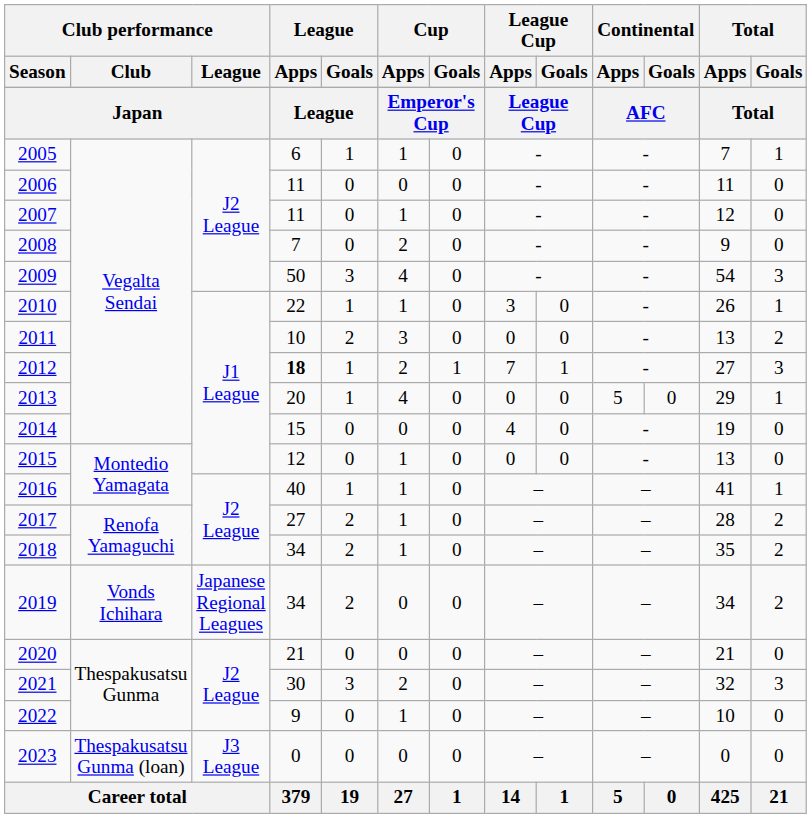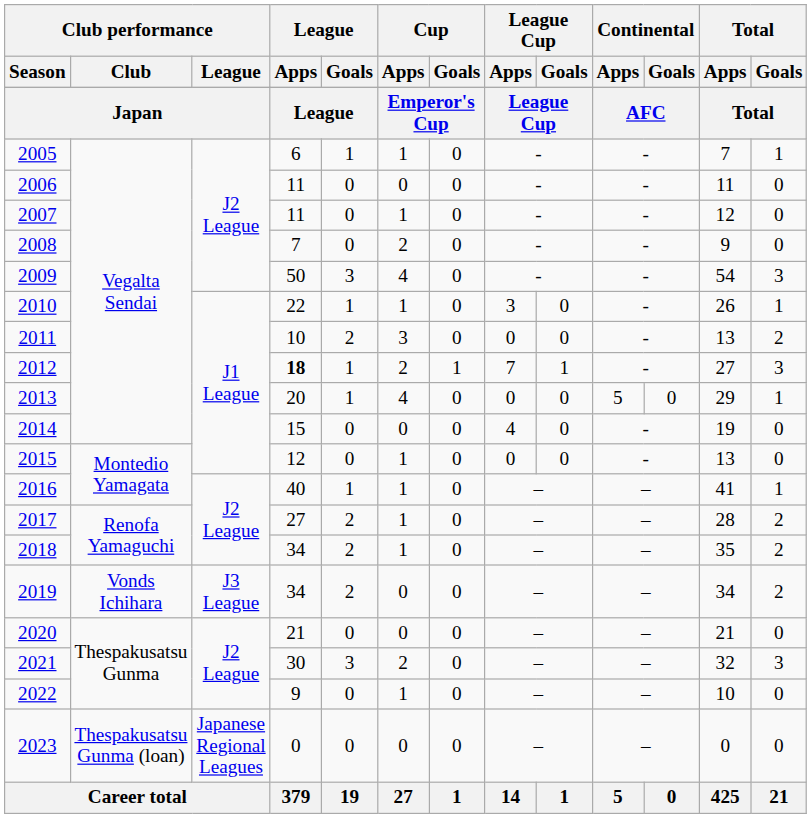 <table class="wikitable" style="text-align:center">
 <tr>
 <th colspan=3>Club performance</th>
 <th colspan=2>League</th>
 <th colspan=2>Cup</th>
 <th colspan=2>League Cup</th>
 <th colspan=2>Continental</th>
 <th colspan=2>Total</th>
 </tr>
 <tr>
 <th>Season</th>
 <th>Club</th>
 <th>League</th>
 <th>Apps</th>
 <th>Goals</th>
 <th>Apps</th>
 <th>Goals</th>
 <th>Apps</th>
 <th>Goals</th>
 <th>Apps</th>
 <th>Goals</th>
 <th>Apps</th>
 <th>Goals</th>
 </tr>
 <tr>
 </tr>
 <tr>
 <th colspan=3>Japan</th>
 <th colspan=2>League</th>
 <th colspan=2><a href='#'>Emperor's Cup</a></th>
 <th colspan=2><a href='#'>League Cup</a></th>
 <th colspan=2><a href='#'>AFC</a></th>
 <th colspan=2>Total</th>
 </tr>
 <tr>
 <td><a href='#'>2005</a></td>
 <td rowspan="10"><a href='#'>Vegalta Sendai</a></td>
 <td rowspan="5"><a href='#'>J2 League</a></td>
 <td>6</td>
 <td>1</td>
 <td>1</td>
 <td>0</td>
 <td colspan="2">-</td>
 <td colspan="2">-</td>
 <td>7</td>
 <td>1</td>
 </tr>
 <tr>
 <td><a href='#'>2006</a></td>
 <td>11</td>
 <td>0</td>
 <td>0</td>
 <td>0</td>
 <td colspan="2">-</td>
 <td colspan="2">-</td>
 <td>11</td>
 <td>0</td>
 </tr>
 <tr>
 <td><a href='#'>2007</a></td>
 <td>11</td>
 <td>0</td>
 <td>1</td>
 <td>0</td>
 <td colspan="2">-</td>
 <td colspan="2">-</td>
 <td>12</td>
 <td>0</td>
 </tr>
 <tr>
 <td><a href='#'>2008</a></td>
 <td>7</td>
 <td>0</td>
 <td>2</td>
 <td>0</td>
 <td colspan="2">-</td>
 <td colspan="2">-</td>
 <td>9</td>
 <td>0</td>
 </tr>
 <tr>
 <td><a href='#'>2009</a></td>
 <td>50</td>
 <td>3</td>
 <td>4</td>
 <td>0</td>
 <td colspan="2">-</td>
 <td colspan="2">-</td>
 <td>54</td>
 <td>3</td>
 </tr>
 <tr>
 <td><a href='#'>2010</a></td>
 <td rowspan="6"><a href='#'>J1 League</a></td>
 <td>22</td>
 <td>1</td>
 <td>1</td>
 <td>0</td>
 <td>3</td>
 <td>0</td>
 <td colspan="2">-</td>
 <td>26</td>
 <td>1</td>
 </tr>
 <tr>
 <td><a href='#'>2011</a></td>
 <td>10</td>
 <td>2</td>
 <td>3</td>
 <td>0</td>
 <td>0</td>
 <td>0</td>
 <td colspan="2">-</td>
 <td>13</td>
 <td>2</td>
 </tr>
 <tr>
 <td><a href='#'>2012</a></td>
 <td><strong>18</strong></td>
 <td>1</td>
 <td>2</td>
 <td>1</td>
 <td>7</td>
 <td>1</td>
 <td colspan="2">-</td>
 <td>27</td>
 <td>3</td>
 </tr>
 <tr>
 <td><a href='#'>2013</a></td>
 <td>20</td>
 <td>1</td>
 <td>4</td>
 <td>0</td>
 <td>0</td>
 <td>0</td>
 <td>5</td>
 <td>0</td>
 <td>29</td>
 <td>1</td>
 </tr>
 <tr>
 <td><a href='#'>2014</a></td>
 <td>15</td>
 <td>0</td>
 <td>0</td>
 <td>0</td>
 <td>4</td>
 <td>0</td>
 <td colspan="2">-</td>
 <td>19</td>
 <td>0</td>
 </tr>
 <tr>
 <td><a href='#'>2015</a></td>
 <td rowspan="2"><a href='#'>Montedio Yamagata</a></td>
 <td>12</td>
 <td>0</td>
 <td>1</td>
 <td>0</td>
 <td>0</td>
 <td>0</td>
 <td colspan="2">-</td>
 <td>13</td>
 <td>0</td>
 </tr>
 <tr>
 <td><a href='#'>2016</a></td>
 <td rowspan="3"><a href='#'>J2 League</a></td>
 <td>40</td>
 <td>1</td>
 <td>1</td>
 <td>0</td>
 <td colspan="2">–</td>
 <td colspan="2">–</td>
 <td>41</td>
 <td>1</td>
 </tr>
 <tr>
 <td><a href='#'>2017</a></td>
 <td rowspan="2"><a href='#'>Renofa Yamaguchi</a></td>
 <td>27</td>
 <td>2</td>
 <td>1</td>
 <td>0</td>
 <td colspan="2">–</td>
 <td colspan="2">–</td>
 <td>28</td>
 <td>2</td>
 </tr>
 <tr>
 <td><a href='#'>2018</a></td>
 <td>34</td>
 <td>2</td>
 <td>1</td>
 <td>0</td>
 <td colspan="2">–</td>
 <td colspan="2">–</td>
 <td>35</td>
 <td>2</td>
 </tr>
 <tr>
 <td><a href='#'>2019</a></td>
 <td><a href='#'>Vonds Ichihara</a></td>
-<td><a href='#'>Japanese Regional Leagues</a></td>
+<td><a href='#'>J3 League</a></td>
 <td>34</td>
 <td>2</td>
 <td>0</td>
 <td>0</td>
 <td colspan="2">–</td>
 <td colspan="2">–</td>
 <td>34</td>
 <td>2</td>
 </tr>
 <tr>
 <td><a href='#'>2020</a></td>
 <td rowspan="3">Thespakusatsu Gunma</td>
 <td rowspan="3"><a href='#'>J2 League</a></td>
 <td>21</td>
 <td>0</td>
 <td>0</td>
 <td>0</td>
 <td colspan="2">–</td>
 <td colspan="2">–</td>
 <td>21</td>
 <td>0</td>
 </tr>
 <tr>
 <td><a href='#'>2021</a></td>
 <td>30</td>
 <td>3</td>
 <td>2</td>
 <td>0</td>
 <td colspan="2">–</td>
 <td colspan="2">–</td>
 <td>32</td>
 <td>3</td>
 </tr>
 <tr>
 <td><a href='#'>2022</a></td>
 <td>9</td>
 <td>0</td>
 <td>1</td>
 <td>0</td>
 <td colspan="2">–</td>
 <td colspan="2">–</td>
 <td>10</td>
 <td>0</td>
 </tr>
 <tr>
 <td><a href='#'>2023</a></td>
 <td><a href='#'>Thespakusatsu Gunma</a> (loan)</td>
-<td><a href='#'>J3 League</a></td>
+<td><a href='#'>Japanese Regional Leagues</a></td>
 <td>0</td>
 <td>0</td>
 <td>0</td>
 <td>0</td>
 <td colspan="2">–</td>
 <td colspan="2">–</td>
 <td>0</td>
 <td>0</td>
 </tr>
 <tr>
 <th colspan=3>Career total</th>
 <th>379</th>
 <th>19</th>
 <th>27</th>
 <th>1</th>
 <th>14</th>
 <th>1</th>
 <th>5</th>
 <th>0</th>
 <th>425</th>
 <th>21</th>
 </tr>
 </table>
